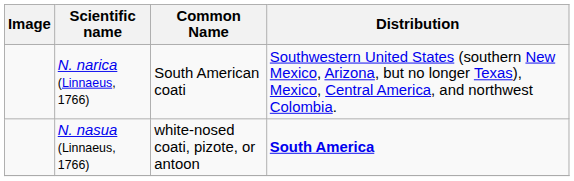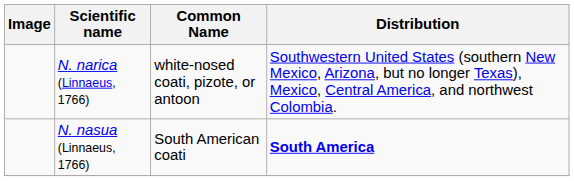 <table class="wikitable">
 <tr>
 <th>Image</th>
 <th>Scientific name</th>
 <th>Common Name</th>
 <th>Distribution</th>
 </tr>
 <tr>
 <td></td>
 <td><em><a href='#'>N. narica</a></em> <small>(<a href='#'>Linnaeus</a>, 1766)</small></td>
-<td>South American coati</td>
+<td>white-nosed coati, pizote, or antoon</td>
 <td><a href='#'>Southwestern United States</a> (southern <a href='#'>New Mexico</a>, <a href='#'>Arizona</a>, but no longer <a href='#'>Texas</a>), <a href='#'>Mexico</a>, <a href='#'>Central America</a>, and northwest <a href='#'>Colombia</a>.</td>
 </tr>
 <tr>
 <td></td>
 <td><em><a href='#'>N. nasua</a></em> <small>(Linnaeus, 1766)</small></td>
-<td>white-nosed coati, pizote, or antoon</td>
+<td>South American coati</td>
 <td><strong><a href='#'>South America</a></strong></td>
 </tr>
 <tr>
 </tr>
 </table>
